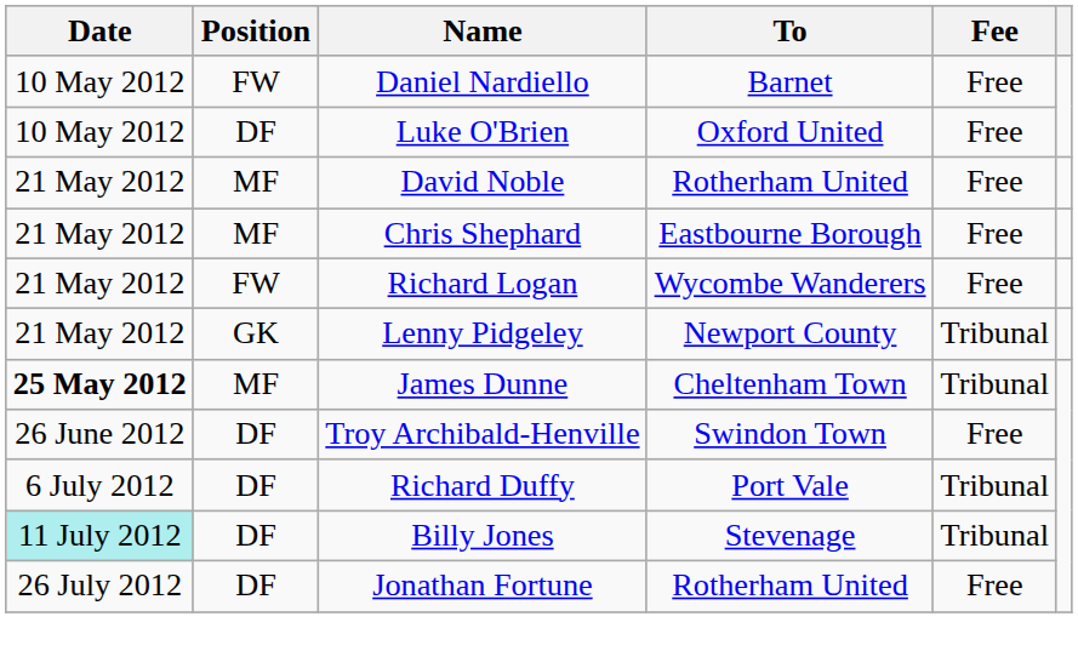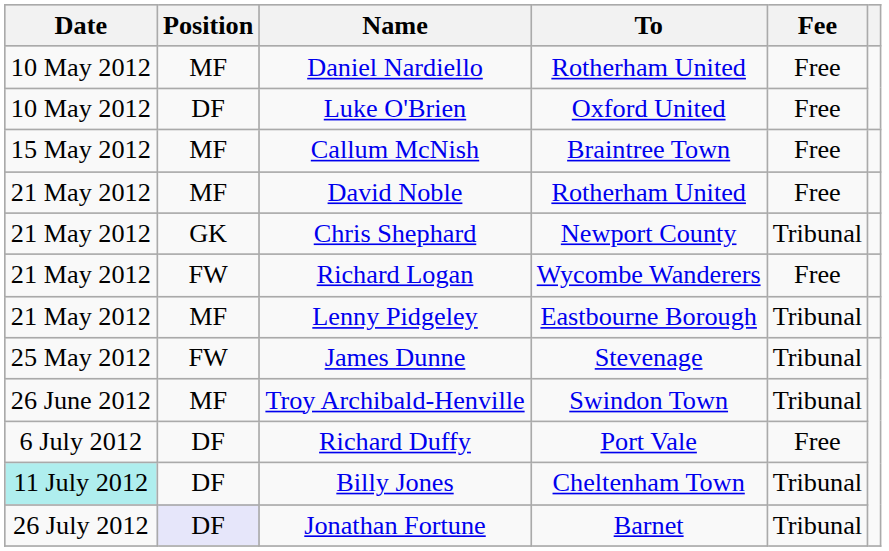 <table class="wikitable" style="text-align:center;">
 <tr>
 <th>Date</th>
 <th>Position</th>
 <th>Name</th>
 <th>To</th>
 <th>Fee</th>
 <th></th>
 </tr>
 <tr>
 <td>10 May 2012</td>
-<td>FW</td>
+<td>MF</td>
 <td> <a href='#'>Daniel Nardiello</a></td>
-<td> <a href='#'>Barnet</a></td>
+<td> <a href='#'>Rotherham United</a></td>
 <td>Free</td>
 </tr>
 <tr>
 <td>10 May 2012</td>
 <td>DF</td>
 <td> <a href='#'>Luke O'Brien</a></td>
 <td> <a href='#'>Oxford United</a></td>
 <td>Free</td>
+</tr>
+<tr>
+<td>15 May 2012</td>
+<td>MF</td>
+<td> <a href='#'>Callum McNish</a></td>
+<td> <a href='#'>Braintree Town</a></td>
+<td>Free</td>
+<td></td>
 </tr>
 <tr>
 <td>21 May 2012</td>
 <td>MF</td>
 <td> <a href='#'>David Noble</a></td>
 <td> <a href='#'>Rotherham United</a></td>
 <td>Free</td>
 <td></td>
 </tr>
 <tr>
 <td>21 May 2012</td>
-<td>MF</td>
+<td>GK</td>
 <td> <a href='#'>Chris Shephard</a></td>
-<td> <a href='#'>Eastbourne Borough</a></td>
-<td>Free</td>
+<td> <a href='#'>Newport County</a></td>
+<td>Tribunal</td>
 <td></td>
 </tr>
 <tr>
 <td>21 May 2012</td>
 <td>FW</td>
 <td> <a href='#'>Richard Logan</a></td>
 <td> <a href='#'>Wycombe Wanderers</a></td>
 <td>Free</td>
 <td></td>
 </tr>
 <tr>
 <td>21 May 2012</td>
-<td>GK</td>
+<td>MF</td>
 <td> <a href='#'>Lenny Pidgeley</a></td>
-<td> <a href='#'>Newport County</a></td>
+<td> <a href='#'>Eastbourne Borough</a></td>
 <td>Tribunal</td>
 <td></td>
 </tr>
 <tr>
-<td><strong>25 May 2012</strong></td>
-<td>MF</td>
+<td>25 May 2012</td>
+<td>FW</td>
 <td> <a href='#'>James Dunne</a></td>
-<td> <a href='#'>Cheltenham Town</a></td>
+<td> <a href='#'>Stevenage</a></td>
 <td>Tribunal</td>
 </tr>
 <tr>
 <td>26 June 2012</td>
-<td>DF</td>
+<td>MF</td>
 <td> <a href='#'>Troy Archibald-Henville</a></td>
 <td> <a href='#'>Swindon Town</a></td>
-<td>Free</td>
+<td>Tribunal</td>
 </tr>
 <tr>
 <td>6 July 2012</td>
 <td>DF</td>
 <td> <a href='#'>Richard Duffy</a></td>
 <td> <a href='#'>Port Vale</a></td>
-<td>Tribunal</td>
+<td>Free</td>
 </tr>
 <tr>
 <td style="background: paleturquoise;">11 July 2012</td>
 <td>DF</td>
 <td> <a href='#'>Billy Jones</a></td>
-<td> <a href='#'>Stevenage</a></td>
+<td> <a href='#'>Cheltenham Town</a></td>
 <td>Tribunal</td>
 </tr>
 <tr>
 <td>26 July 2012</td>
-<td>DF</td>
+<td style="background: lavender;">DF</td>
 <td> <a href='#'>Jonathan Fortune</a></td>
-<td> <a href='#'>Rotherham United</a></td>
-<td>Free</td>
+<td> <a href='#'>Barnet</a></td>
+<td>Tribunal</td>
 </tr>
 </table>
